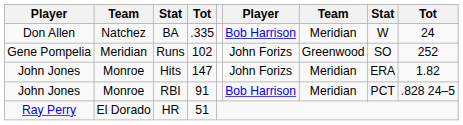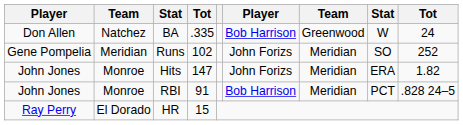 <table class="wikitable" style="text-align:center">
 <tr>
 <th>Player</th>
 <th>Team</th>
 <th>Stat</th>
 <th>Tot</th>
 <th></th>
 <th>Player</th>
 <th>Team</th>
 <th>Stat</th>
 <th>Tot</th>
 </tr>
 <tr>
 <td>Don Allen</td>
 <td>Natchez</td>
 <td>BA</td>
 <td>.335</td>
 <td></td>
 <td><a href='#'>Bob Harrison</a></td>
-<td>Meridian</td>
+<td>Greenwood</td>
 <td>W</td>
 <td>24</td>
 </tr>
 <tr>
 <td>Gene Pompelia</td>
 <td>Meridian</td>
 <td>Runs</td>
 <td>102</td>
 <td></td>
 <td>John Forizs</td>
-<td>Greenwood</td>
+<td>Meridian</td>
 <td>SO</td>
 <td>252</td>
 </tr>
 <tr>
 <td>John Jones</td>
 <td>Monroe</td>
 <td>Hits</td>
 <td>147</td>
 <td></td>
 <td>John Forizs</td>
 <td>Meridian</td>
 <td>ERA</td>
 <td>1.82</td>
 </tr>
 <tr>
 <td>John Jones</td>
 <td>Monroe</td>
 <td>RBI</td>
 <td>91</td>
 <td></td>
 <td><a href='#'>Bob Harrison</a></td>
 <td>Meridian</td>
 <td>PCT</td>
 <td>.828 24–5</td>
 </tr>
 <tr>
 <td><a href='#'>Ray Perry</a></td>
 <td>El Dorado</td>
 <td>HR</td>
-<td>51</td>
+<td>15</td>
 </tr>
 </table>
